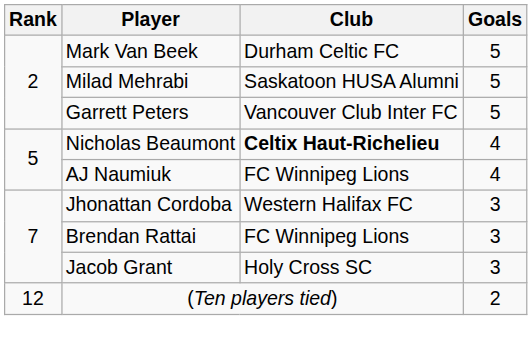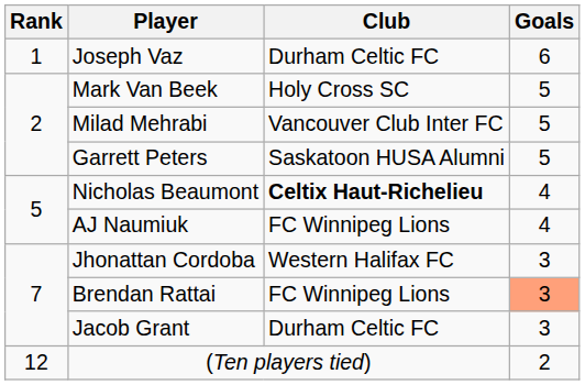 <table class="wikitable">
 <tr>
 <th>Rank</th>
 <th>Player</th>
 <th>Club</th>
 <th>Goals</th>
 </tr>
 <tr>
+<td align=center>1</td>
+<td>Joseph Vaz</td>
+<td>Durham Celtic FC</td>
+<td align=center>6</td>
+</tr>
+<tr>
 <td align=center rowspan=3>2</td>
 <td>Mark Van Beek</td>
-<td>Durham Celtic FC</td>
+<td>Holy Cross SC</td>
 <td align=center>5</td>
 </tr>
 <tr>
 <td>Milad Mehrabi</td>
-<td>Saskatoon HUSA Alumni</td>
+<td>Vancouver Club Inter FC</td>
 <td align=center>5</td>
 </tr>
 <tr>
 <td>Garrett Peters</td>
-<td>Vancouver Club Inter FC</td>
+<td>Saskatoon HUSA Alumni</td>
 <td align=center>5</td>
 </tr>
 <tr>
 <td align=center rowspan=2>5</td>
 <td>Nicholas Beaumont</td>
 <td><strong>Celtix Haut-Richelieu</strong></td>
 <td align=center>4</td>
 </tr>
 <tr>
 <td>AJ Naumiuk</td>
 <td>FC Winnipeg Lions</td>
 <td align=center>4</td>
 </tr>
 <tr>
 <td align=center rowspan=3>7</td>
 <td>Jhonattan Cordoba</td>
 <td>Western Halifax FC</td>
 <td align=center>3</td>
 </tr>
 <tr>
 <td>Brendan Rattai</td>
 <td>FC Winnipeg Lions</td>
-<td align=center>3</td>
+<td align=center style="background: lightsalmon;">3</td>
 </tr>
 <tr>
 <td>Jacob Grant</td>
-<td>Holy Cross SC</td>
+<td>Durham Celtic FC</td>
 <td align=center>3</td>
 </tr>
 <tr>
 <td align=center>12</td>
 <td colspan=2 align=center>(<em>Ten players tied</em>)</td>
 <td align=center>2</td>
 </tr>
 </table>
